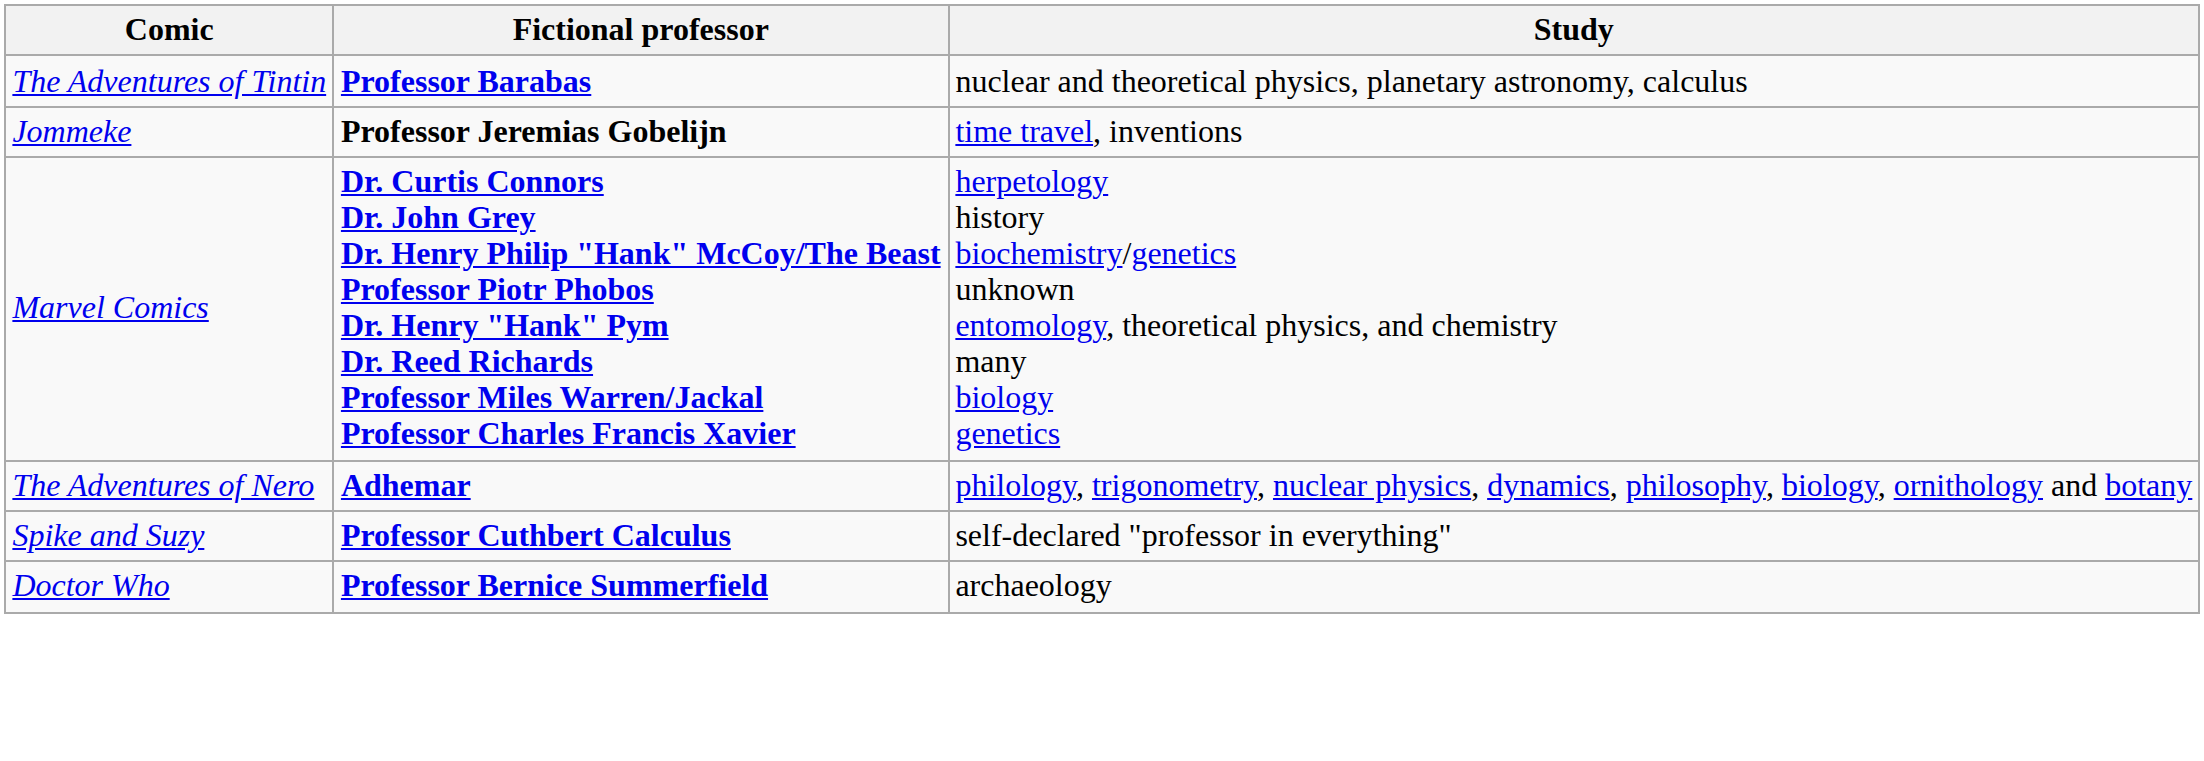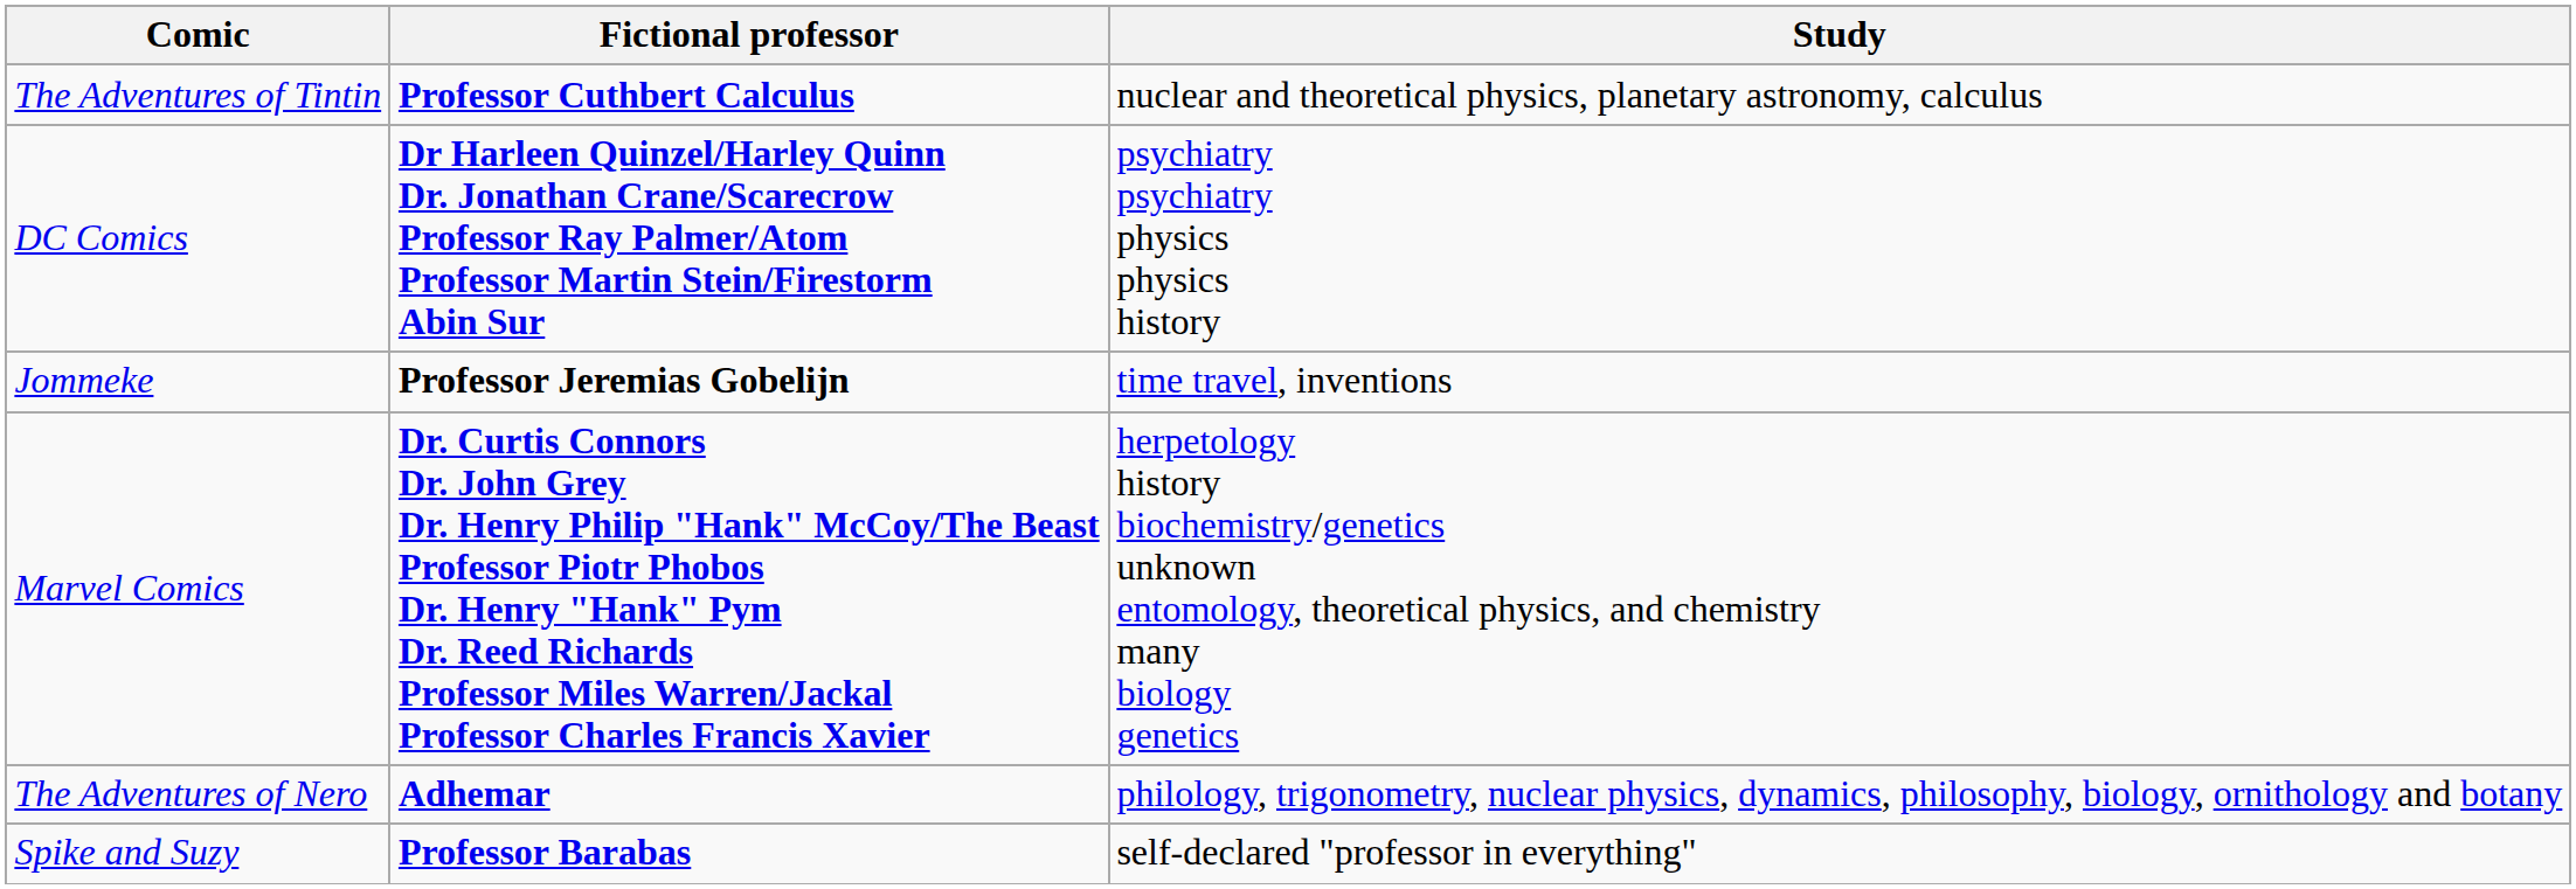 <table class="wikitable" border="2">
 <tr>
 <th>Comic</th>
 <th>Fictional professor</th>
 <th>Study</th>
 </tr>
 <tr>
 <td><em><a href='#'>The Adventures of Tintin</a></em></td>
-<td><strong><a href='#'>Professor Barabas</a></strong></td>
+<td><strong><a href='#'>Professor Cuthbert Calculus</a></strong></td>
 <td>nuclear and theoretical physics, planetary astronomy, calculus</td>
+</tr>
+<tr>
+<td><em><a href='#'>DC Comics</a></em></td>
+<td><strong><a href='#'>Dr Harleen Quinzel/Harley Quinn</a></strong><br><strong><a href='#'>Dr. Jonathan Crane/Scarecrow</a></strong><br><strong><a href='#'>Professor Ray Palmer/Atom</a></strong><br><strong><a href='#'>Professor Martin Stein/Firestorm</a></strong><br><strong><a href='#'>Abin Sur</a></strong></td>
+<td><a href='#'>psychiatry</a><br><a href='#'>psychiatry</a><br>physics<br>physics<br>history</td>
 </tr>
 <tr>
 <td><em><a href='#'>Jommeke</a></em></td>
 <td><strong>Professor Jeremias Gobelijn</strong></td>
 <td><a href='#'>time travel</a>, inventions</td>
 </tr>
 <tr>
 <td><em><a href='#'>Marvel Comics</a></em></td>
 <td><strong><a href='#'>Dr. Curtis Connors</a></strong><br><strong><a href='#'>Dr. John Grey</a></strong> <br><strong><a href='#'>Dr. Henry Philip "Hank" McCoy/The Beast</a></strong><br><strong><a href='#'>Professor Piotr Phobos</a></strong><br><strong><a href='#'>Dr. Henry "Hank" Pym</a></strong><br><strong><a href='#'>Dr. Reed Richards</a></strong><br><strong><a href='#'>Professor Miles Warren/Jackal</a></strong><br><strong><a href='#'>Professor Charles Francis Xavier</a></strong></td>
 <td><a href='#'>herpetology</a><br>history<br><a href='#'>biochemistry</a>/<a href='#'>genetics</a><br>unknown<br><a href='#'>entomology</a>, theoretical physics, and chemistry<br>many<br><a href='#'>biology</a><br><a href='#'>genetics</a></td>
 </tr>
 <tr>
 <td><em><a href='#'>The Adventures of Nero</a></em></td>
 <td><strong><a href='#'>Adhemar</a></strong></td>
 <td><a href='#'>philology</a>, <a href='#'>trigonometry</a>, <a href='#'>nuclear physics</a>, <a href='#'>dynamics</a>, <a href='#'>philosophy</a>, <a href='#'>biology</a>, <a href='#'>ornithology</a> and <a href='#'>botany</a></td>
 </tr>
 <tr>
 <td><em><a href='#'>Spike and Suzy</a></em></td>
-<td><strong><a href='#'>Professor Cuthbert Calculus</a></strong></td>
+<td><strong><a href='#'>Professor Barabas</a></strong></td>
 <td>self-declared "professor in everything"</td>
 </tr>
-<tr>
-<td><em><a href='#'>Doctor Who</a></em></td>
-<td><a href='#'><strong>Professor Bernice Summerfield</strong></a></td>
-<td>archaeology</td>
-</tr>
 </table>
